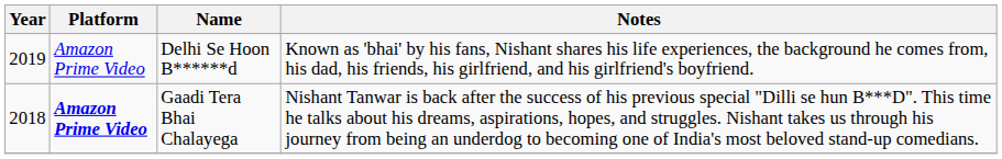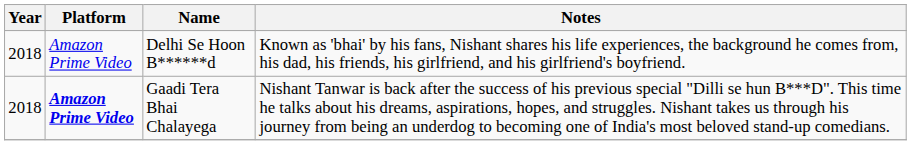 <table class="wikitable sortable">
 <tr>
 <th>Year</th>
 <th>Platform</th>
 <th>Name</th>
 <th>Notes</th>
 </tr>
 <tr>
 </tr>
 <tr>
-<td>2019</td>
+<td>2018</td>
 <td><em><a href='#'>Amazon Prime Video</a></em></td>
 <td>Delhi Se Hoon B******d</td>
 <td>Known as 'bhai' by his fans, Nishant shares his life experiences, the background he comes from, his dad, his friends, his girlfriend, and his girlfriend's boyfriend.</td>
 </tr>
 <tr>
 <td>2018</td>
 <td><strong><em><a href='#'>Amazon Prime Video</a></em></strong></td>
 <td>Gaadi Tera Bhai Chalayega</td>
 <td>Nishant Tanwar is back after the success of his previous special "Dilli se hun B***D". This time he talks about his dreams, aspirations, hopes, and struggles. Nishant takes us through his journey from being an underdog to becoming one of India's most beloved stand-up comedians.</td>
 </tr>
 <tr>
 </tr>
 </table>
